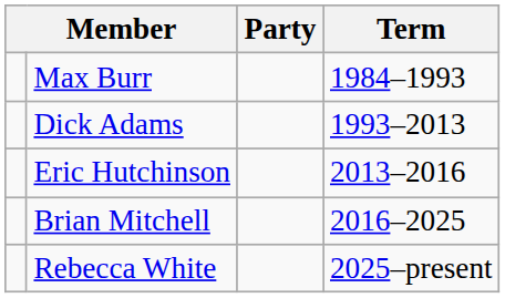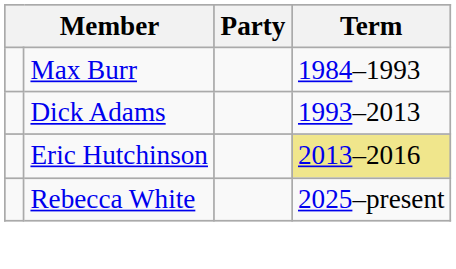 <table class="wikitable">
 <tr>
 <th colspan="2">Member</th>
 <th>Party</th>
 <th>Term</th>
 </tr>
 <tr>
 <td> </td>
 <td><a href='#'>Max Burr</a></td>
 <td></td>
 <td><a href='#'>1984</a>–1993</td>
 </tr>
 <tr>
 <td> </td>
 <td><a href='#'>Dick Adams</a></td>
 <td></td>
 <td><a href='#'>1993</a>–2013</td>
 </tr>
 <tr>
 <td> </td>
 <td><a href='#'>Eric Hutchinson</a></td>
 <td></td>
-<td><a href='#'>2013</a>–2016</td>
-</tr>
-<tr>
-<td> </td>
-<td><a href='#'>Brian Mitchell</a></td>
-<td></td>
-<td><a href='#'>2016</a>–2025</td>
+<td style="background: khaki;"><a href='#'>2013</a>–2016</td>
 </tr>
 <tr>
 <td> </td>
 <td><a href='#'>Rebecca White</a></td>
 <td></td>
 <td><a href='#'>2025</a>–present</td>
 </tr>
 </table>
